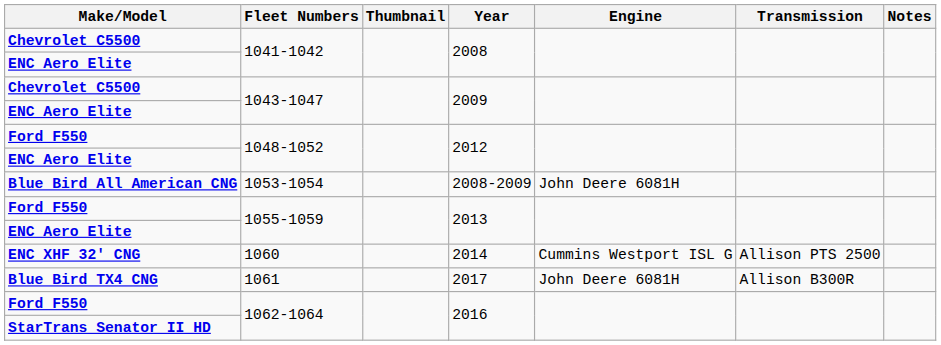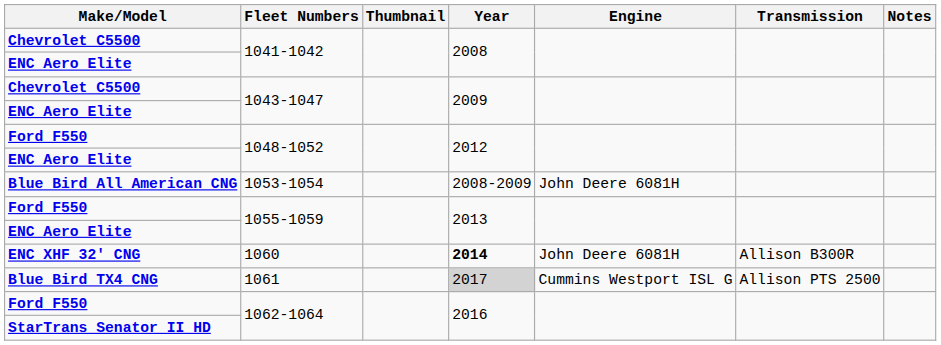 <table class="wikitable">
 <tr>
 <th>Make/Model</th>
 <th>Fleet Numbers</th>
 <th>Thumbnail</th>
 <th>Year</th>
 <th>Engine</th>
 <th>Transmission</th>
 <th>Notes</th>
 </tr>
 <tr>
 <td><a href='#'><strong>Chevrolet C5500</strong></a></td>
 <td rowspan="2">1041-1042</td>
 <td rowspan="2"></td>
 <td rowspan="2">2008</td>
 <td rowspan="2"></td>
 <td rowspan="2"></td>
 <td rowspan="2"></td>
 </tr>
 <tr>
 <td><a href='#'><strong>ENC Aero Elite</strong></a></td>
 </tr>
 <tr>
 <td><a href='#'><strong>Chevrolet C5500</strong></a></td>
 <td rowspan="2">1043-1047</td>
 <td rowspan="2"></td>
 <td rowspan="2">2009</td>
 <td rowspan="2"></td>
 <td rowspan="2"></td>
 <td rowspan="2"></td>
 </tr>
 <tr>
 <td><a href='#'><strong>ENC Aero Elite</strong></a></td>
 </tr>
 <tr>
 <td><a href='#'><strong>Ford F550</strong></a></td>
 <td rowspan="2">1048-1052</td>
 <td rowspan="2"></td>
 <td rowspan="2">2012</td>
 <td rowspan="2"></td>
 <td rowspan="2"></td>
 <td rowspan="2"></td>
 </tr>
 <tr>
 <td><a href='#'><strong>ENC Aero Elite</strong></a></td>
 </tr>
 <tr>
 <td><strong><a href='#'>Blue Bird All American CNG</a></strong></td>
 <td>1053-1054</td>
 <td></td>
 <td>2008-2009</td>
 <td>John Deere 6081H</td>
 <td></td>
 <td></td>
 </tr>
 <tr>
 <td><a href='#'><strong>Ford F550</strong></a></td>
 <td rowspan="2">1055-1059</td>
 <td rowspan="2"></td>
 <td rowspan="2">2013</td>
 <td rowspan="2"></td>
 <td rowspan="2"></td>
 <td rowspan="2"></td>
 </tr>
 <tr>
 <td><a href='#'><strong>ENC Aero Elite</strong></a></td>
 </tr>
 <tr>
 <td><strong><a href='#'>ENC XHF 32' CNG</a></strong></td>
 <td>1060</td>
 <td></td>
-<td>2014</td>
-<td>Cummins Westport ISL G</td>
-<td>Allison PTS 2500</td>
+<td><strong>2014</strong></td>
+<td>John Deere 6081H</td>
+<td>Allison B300R</td>
 <td></td>
 </tr>
 <tr>
 <td><strong><a href='#'>Blue Bird TX4 CNG</a></strong></td>
 <td>1061</td>
 <td></td>
-<td>2017</td>
-<td>John Deere 6081H</td>
-<td>Allison B300R</td>
+<td style="background: lightgrey;">2017</td>
+<td>Cummins Westport ISL G</td>
+<td>Allison PTS 2500</td>
 <td></td>
 </tr>
 <tr>
 <td><a href='#'><strong>Ford F550</strong></a></td>
 <td rowspan="2">1062-1064</td>
 <td rowspan="2"></td>
 <td rowspan="2">2016</td>
 <td rowspan="2"></td>
 <td rowspan="2"></td>
 <td rowspan="2"></td>
 </tr>
 <tr>
 <td><a href='#'><strong>StarTrans Senator II HD</strong></a></td>
 </tr>
 </table>
